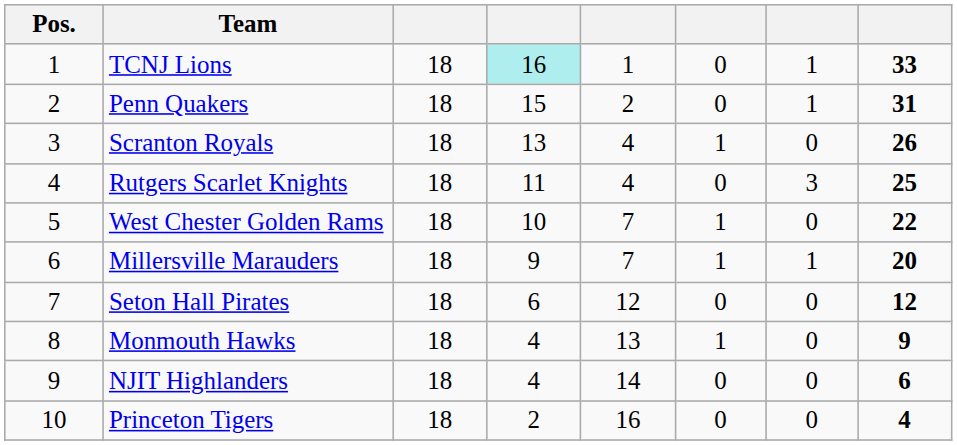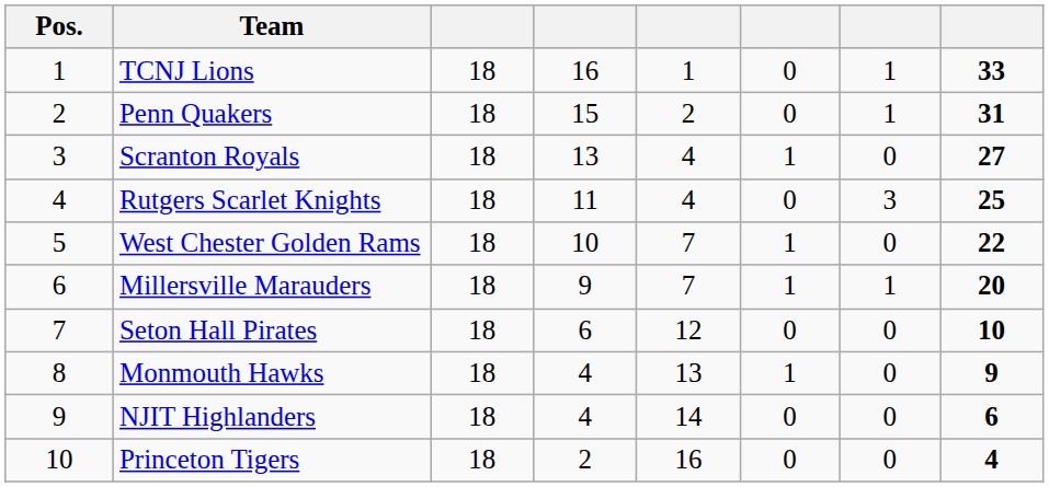 <table class="wikitable sortable">
 <tr>
 <th style="width: 4em;">Pos.</th>
 <th style="width: 13em;">Team</th>
 <th style="width: 4em;"></th>
 <th style="width: 4em;"></th>
 <th style="width: 4em;"></th>
 <th style="width: 4em;"></th>
 <th style="width: 4em;"></th>
 <th style="width: 4em;"></th>
 </tr>
 <tr style="text-align:center;">
 <td style="text-align:center;">1</td>
 <td style="text-align:left;"><a href='#'>TCNJ Lions</a></td>
 <td>18</td>
-<td style="background: paleturquoise;">16</td>
+<td>16</td>
 <td>1</td>
 <td>0</td>
 <td>1</td>
 <td><strong>33</strong></td>
 </tr>
 <tr style="text-align:center;">
 <td style="text-align:center;">2</td>
 <td style="text-align:left;"><a href='#'>Penn Quakers</a></td>
 <td>18</td>
 <td>15</td>
 <td>2</td>
 <td>0</td>
 <td>1</td>
 <td><strong>31</strong></td>
 </tr>
 <tr style="text-align:center;">
 <td style="text-align:center;">3</td>
 <td style="text-align:left;"><a href='#'>Scranton Royals</a></td>
 <td>18</td>
 <td>13</td>
 <td>4</td>
 <td>1</td>
 <td>0</td>
-<td><strong>26</strong></td>
+<td><strong>27</strong></td>
 </tr>
 <tr style="text-align:center;">
 <td style="text-align:center;">4</td>
 <td style="text-align:left;"><a href='#'>Rutgers Scarlet Knights</a></td>
 <td>18</td>
 <td>11</td>
 <td>4</td>
 <td>0</td>
 <td>3</td>
 <td><strong>25</strong></td>
 </tr>
 <tr style="text-align:center;">
 <td style="text-align:center;">5</td>
 <td style="text-align:left;"><a href='#'>West Chester Golden Rams</a></td>
 <td>18</td>
 <td>10</td>
 <td>7</td>
 <td>1</td>
 <td>0</td>
 <td><strong>22</strong></td>
 </tr>
 <tr style="text-align:center;">
 <td style="text-align:center;">6</td>
 <td style="text-align:left;"><a href='#'>Millersville Marauders</a></td>
 <td>18</td>
 <td>9</td>
 <td>7</td>
 <td>1</td>
 <td>1</td>
 <td><strong>20</strong></td>
 </tr>
 <tr style="text-align:center;">
 <td style="text-align:center;">7</td>
 <td style="text-align:left;"><a href='#'>Seton Hall Pirates</a></td>
 <td>18</td>
 <td>6</td>
 <td>12</td>
 <td>0</td>
 <td>0</td>
-<td><strong>12</strong></td>
+<td><strong>10</strong></td>
 </tr>
 <tr style="text-align:center;">
 <td style="text-align:center;">8</td>
 <td style="text-align:left;"><a href='#'>Monmouth Hawks</a></td>
 <td>18</td>
 <td>4</td>
 <td>13</td>
 <td>1</td>
 <td>0</td>
 <td><strong>9</strong></td>
 </tr>
 <tr style="text-align:center;">
 <td style="text-align:center;">9</td>
 <td style="text-align:left;"><a href='#'>NJIT Highlanders</a></td>
 <td>18</td>
 <td>4</td>
 <td>14</td>
 <td>0</td>
 <td>0</td>
 <td><strong>6</strong></td>
 </tr>
 <tr style="text-align:center;">
 <td style="text-align:center;">10</td>
 <td style="text-align:left;"><a href='#'>Princeton Tigers</a></td>
 <td>18</td>
 <td>2</td>
 <td>16</td>
 <td>0</td>
 <td>0</td>
 <td><strong>4</strong></td>
 </tr>
 </table>
